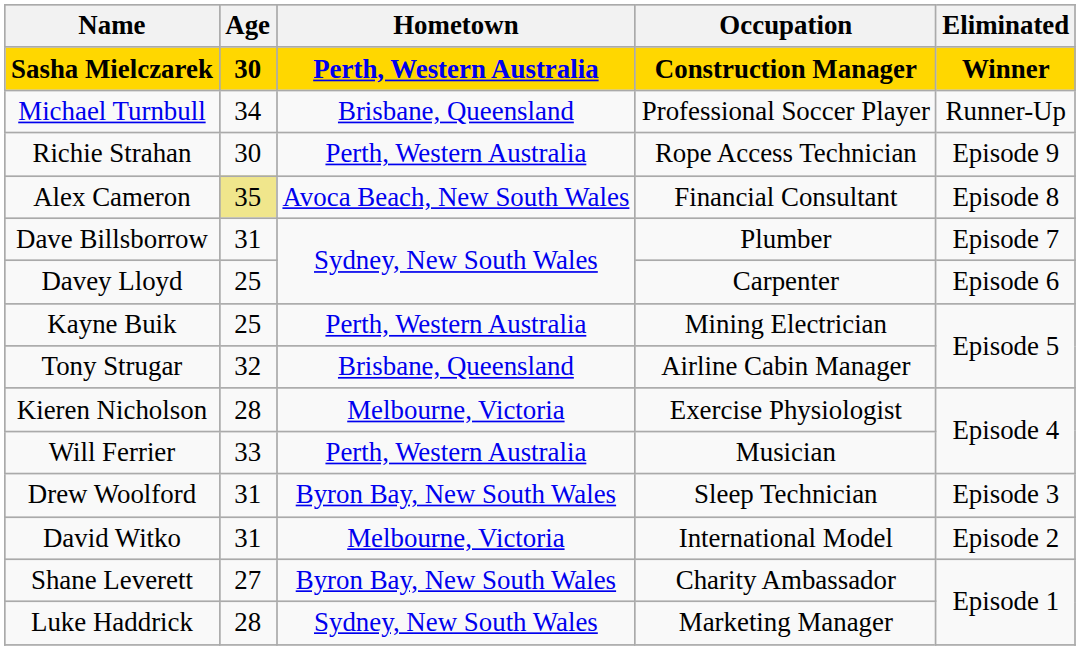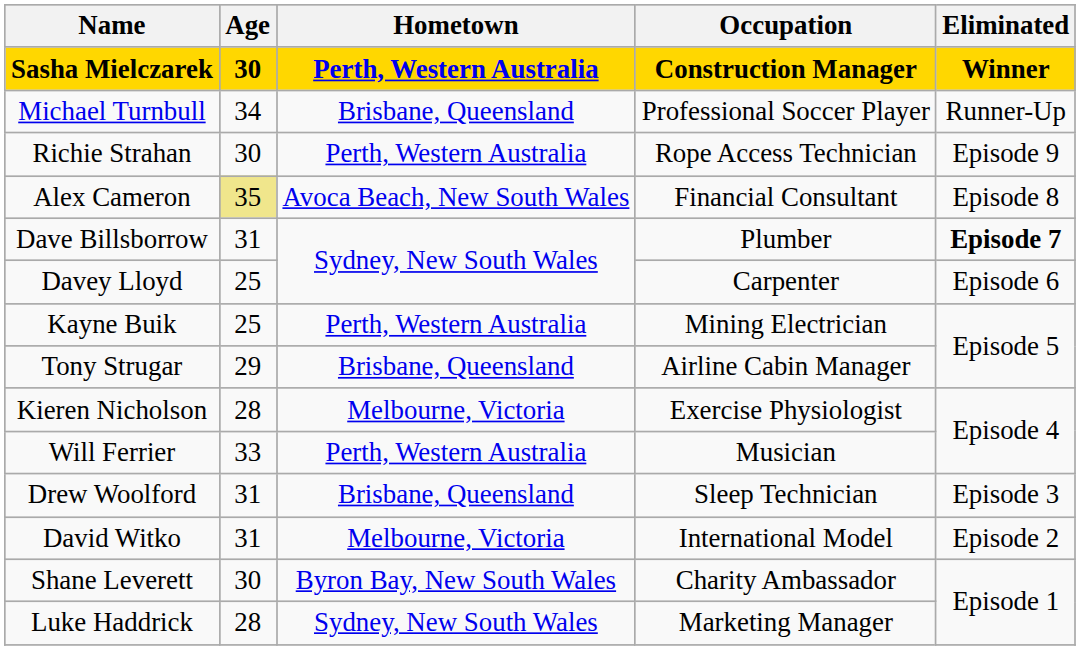 <table class="wikitable sortable" style="text-align:center;">
 <tr>
 <th>Name</th>
 <th>Age</th>
 <th>Hometown</th>
 <th>Occupation</th>
 <th>Eliminated</th>
 </tr>
 <tr style="font-weight:bold; background:gold;">
 <td>Sasha Mielczarek</td>
 <td>30</td>
 <td><a href='#'>Perth, Western Australia</a></td>
 <td>Construction Manager</td>
 <td>Winner</td>
 </tr>
 <tr>
 <td><a href='#'>Michael Turnbull</a></td>
 <td>34</td>
 <td><a href='#'>Brisbane, Queensland</a></td>
 <td>Professional Soccer Player</td>
 <td>Runner-Up</td>
 </tr>
 <tr>
 <td>Richie Strahan</td>
 <td>30</td>
 <td><a href='#'>Perth, Western Australia</a></td>
 <td>Rope Access Technician</td>
 <td>Episode 9</td>
 </tr>
 <tr>
 <td>Alex Cameron</td>
 <td style="background: khaki;">35</td>
 <td><a href='#'>Avoca Beach, New South Wales</a></td>
 <td>Financial Consultant</td>
 <td>Episode 8</td>
 </tr>
 <tr>
 <td>Dave Billsborrow</td>
 <td>31</td>
 <td rowspan="2"><a href='#'>Sydney, New South Wales</a></td>
 <td>Plumber</td>
-<td>Episode 7</td>
+<td><strong>Episode 7</strong></td>
 </tr>
 <tr>
 <td>Davey Lloyd</td>
 <td>25</td>
 <td>Carpenter</td>
 <td>Episode 6</td>
 </tr>
 <tr>
 <td>Kayne Buik</td>
 <td>25</td>
 <td><a href='#'>Perth, Western Australia</a></td>
 <td>Mining Electrician</td>
 <td rowspan=2>Episode 5</td>
 </tr>
 <tr>
 <td>Tony Strugar</td>
-<td>32</td>
+<td>29</td>
 <td><a href='#'>Brisbane, Queensland</a></td>
 <td>Airline Cabin Manager</td>
 </tr>
 <tr>
 <td>Kieren Nicholson</td>
 <td>28</td>
 <td><a href='#'>Melbourne, Victoria</a></td>
 <td>Exercise Physiologist</td>
 <td rowspan=2>Episode 4</td>
 </tr>
 <tr>
 <td>Will Ferrier</td>
 <td>33</td>
 <td><a href='#'>Perth, Western Australia</a></td>
 <td>Musician</td>
 </tr>
 <tr>
 <td>Drew Woolford</td>
 <td>31</td>
-<td><a href='#'>Byron Bay, New South Wales</a></td>
+<td><a href='#'>Brisbane, Queensland</a></td>
 <td>Sleep Technician</td>
 <td>Episode 3</td>
 </tr>
 <tr>
 <td>David Witko</td>
 <td>31</td>
 <td><a href='#'>Melbourne, Victoria</a></td>
 <td>International Model</td>
 <td>Episode 2</td>
 </tr>
 <tr>
 <td>Shane Leverett</td>
-<td>27</td>
+<td>30</td>
 <td><a href='#'>Byron Bay, New South Wales</a></td>
 <td>Charity Ambassador</td>
 <td rowspan=2>Episode 1</td>
 </tr>
 <tr>
 <td>Luke Haddrick</td>
 <td>28</td>
 <td><a href='#'>Sydney, New South Wales</a></td>
 <td>Marketing Manager</td>
 </tr>
 </table>
